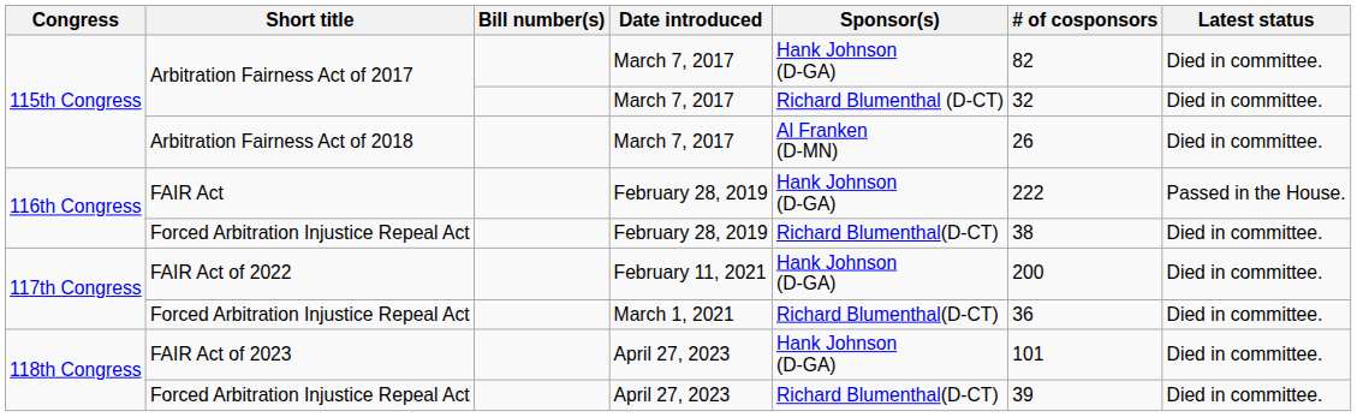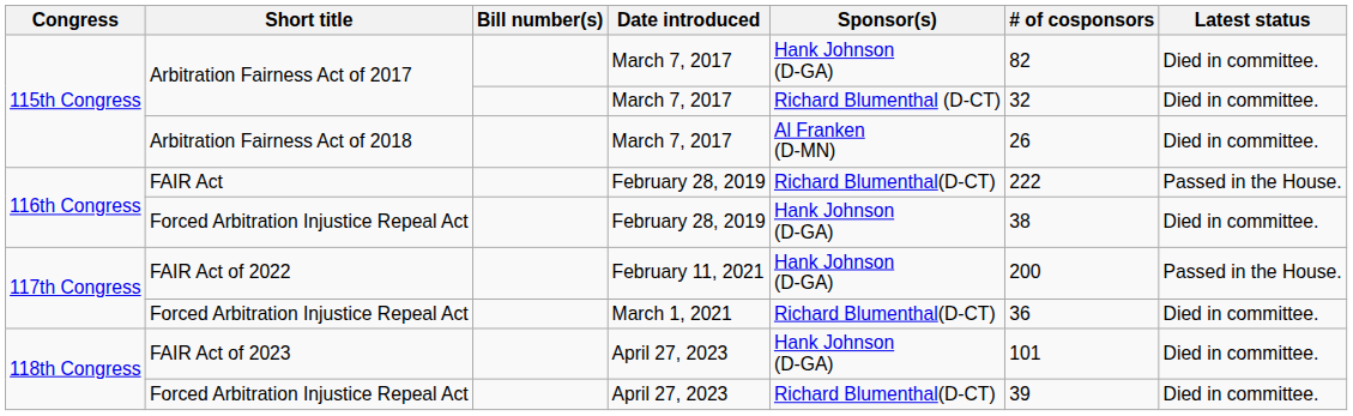 <table class="wikitable">
 <tr>
 <th>Congress</th>
 <th>Short title</th>
 <th>Bill number(s)</th>
 <th>Date introduced</th>
 <th>Sponsor(s)</th>
 <th># of cosponsors</th>
 <th>Latest status</th>
 </tr>
 <tr>
 <td rowspan="3"><a href='#'>115th Congress</a></td>
 <td rowspan="2">Arbitration Fairness Act of 2017</td>
 <td></td>
 <td>March 7, 2017</td>
 <td><a href='#'>Hank Johnson</a><br>(D-GA)</td>
 <td>82</td>
 <td>Died in committee.</td>
 </tr>
 <tr>
 <td></td>
 <td>March 7, 2017</td>
 <td><a href='#'>Richard Blumenthal</a> (D-CT)</td>
 <td>32</td>
 <td>Died in committee.</td>
 </tr>
 <tr>
 <td>Arbitration Fairness Act of 2018</td>
 <td></td>
 <td>March 7, 2017</td>
 <td><a href='#'>Al Franken</a><br>(D-MN)</td>
 <td>26</td>
 <td>Died in committee.</td>
 </tr>
 <tr>
 <td rowspan="2"><a href='#'>116th Congress</a></td>
 <td>FAIR Act</td>
 <td></td>
 <td>February 28, 2019</td>
-<td><a href='#'>Hank Johnson</a><br>(D-GA)</td>
+<td><a href='#'>Richard Blumenthal</a>(D-CT)</td>
 <td>222</td>
 <td>Passed in the House.</td>
 </tr>
 <tr>
 <td>Forced Arbitration Injustice Repeal Act</td>
 <td></td>
 <td>February 28, 2019</td>
-<td><a href='#'>Richard Blumenthal</a>(D-CT)</td>
+<td><a href='#'>Hank Johnson</a><br>(D-GA)</td>
 <td>38</td>
 <td>Died in committee.</td>
 </tr>
 <tr>
 <td rowspan="2"><a href='#'>117th Congress</a></td>
 <td>FAIR Act of 2022</td>
 <td></td>
 <td>February 11, 2021</td>
 <td><a href='#'>Hank Johnson</a><br>(D-GA)</td>
 <td>200</td>
-<td>Died in committee.</td>
+<td>Passed in the House.</td>
 </tr>
 <tr>
 <td>Forced Arbitration Injustice Repeal Act</td>
 <td></td>
 <td>March 1, 2021</td>
 <td><a href='#'>Richard Blumenthal</a>(D-CT)</td>
 <td>36</td>
 <td>Died in committee.</td>
 </tr>
 <tr>
 <td rowspan="2"><a href='#'>118th Congress</a></td>
 <td>FAIR Act of 2023</td>
 <td></td>
 <td>April 27, 2023</td>
 <td><a href='#'>Hank Johnson</a><br>(D-GA)</td>
 <td>101</td>
 <td>Died in committee.</td>
 </tr>
 <tr>
 <td>Forced Arbitration Injustice Repeal Act</td>
 <td></td>
 <td>April 27, 2023</td>
 <td><a href='#'>Richard Blumenthal</a>(D-CT)</td>
 <td>39</td>
 <td>Died in committee.</td>
 </tr>
 </table>
